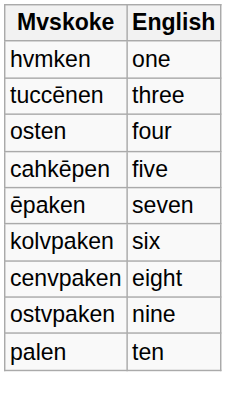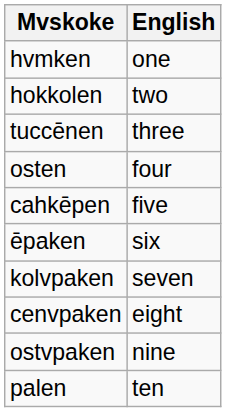 <table class="wikitable">
 <tr>
 <th>Mvskoke</th>
 <th>English</th>
 </tr>
 <tr>
 <td>hvmken</td>
 <td>one</td>
+</tr>
+<tr>
+<td>hokkolen</td>
+<td>two</td>
 </tr>
 <tr>
 <td>tuccēnen</td>
 <td>three</td>
 </tr>
 <tr>
 <td>osten</td>
 <td>four</td>
 </tr>
 <tr>
 <td>cahkēpen</td>
 <td>five</td>
 </tr>
 <tr>
 <td>ēpaken</td>
-<td>seven</td>
+<td>six</td>
 </tr>
 <tr>
 <td>kolvpaken</td>
-<td>six</td>
+<td>seven</td>
 </tr>
 <tr>
 <td>cenvpaken</td>
 <td>eight</td>
 </tr>
 <tr>
 <td>ostvpaken</td>
 <td>nine</td>
 </tr>
 <tr>
 <td>palen</td>
 <td>ten</td>
 </tr>
 </table>
